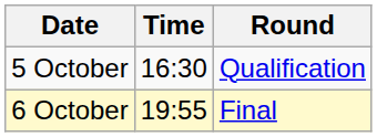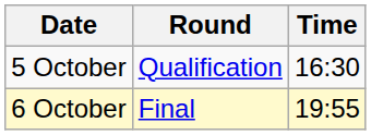 <table class="wikitable">
 <tr>
 <th>Date</th>
+<th>Round</th>
 <th>Time</th>
-<th>Round</th>
 </tr>
 <tr>
 <td>5 October</td>
+<td><a href='#'>Qualification</a></td>
 <td>16:30</td>
-<td><a href='#'>Qualification</a></td>
 </tr>
 <tr style=background:lemonchiffon>
 <td>6 October</td>
+<td><a href='#'>Final</a></td>
 <td>19:55</td>
-<td><a href='#'>Final</a></td>
 </tr>
 </table>
